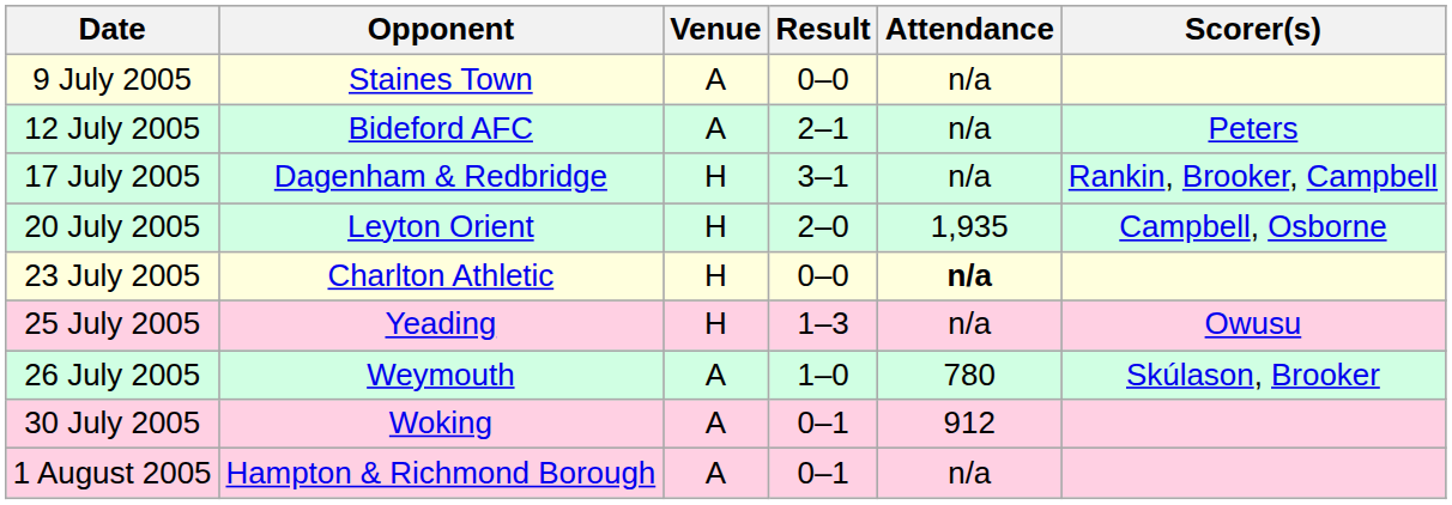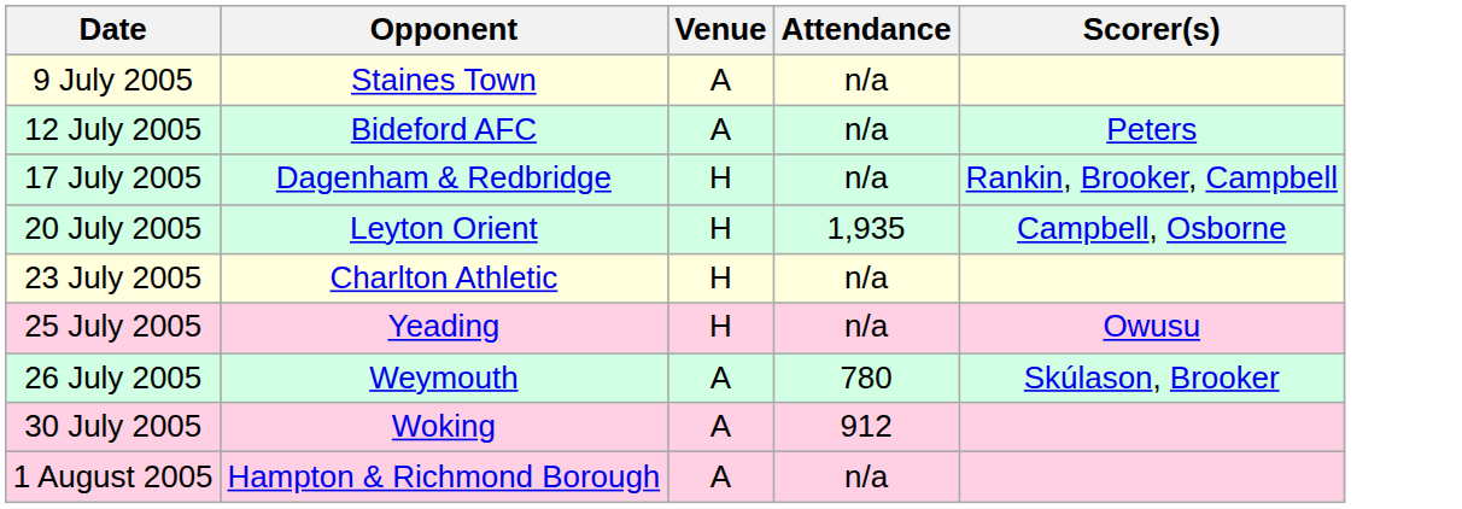 <table class="wikitable sortable" style="text-align:center;">
 <tr>
 <th>Date</th>
 <th>Opponent</th>
 <th>Venue</th>
-<th>Result</th>
 <th>Attendance</th>
 <th>Scorer(s)</th>
 </tr>
 <tr style="background:#ffd;">
 <td>9 July 2005</td>
 <td><a href='#'>Staines Town</a></td>
 <td>A</td>
-<td>0–0</td>
 <td>n/a</td>
 <td></td>
 </tr>
 <tr style="background:#d0ffe3;">
 <td>12 July 2005</td>
 <td><a href='#'>Bideford AFC</a></td>
 <td>A</td>
-<td>2–1</td>
 <td>n/a</td>
 <td><a href='#'>Peters</a></td>
 </tr>
 <tr style="background:#d0ffe3;">
 <td>17 July 2005</td>
 <td><a href='#'>Dagenham & Redbridge</a></td>
 <td>H</td>
-<td>3–1</td>
 <td>n/a</td>
 <td><a href='#'>Rankin</a>, <a href='#'>Brooker</a>, <a href='#'>Campbell</a></td>
 </tr>
 <tr style="background:#d0ffe3;">
 <td>20 July 2005</td>
 <td><a href='#'>Leyton Orient</a></td>
 <td>H</td>
-<td>2–0</td>
 <td>1,935</td>
 <td><a href='#'>Campbell</a>, <a href='#'>Osborne</a></td>
 </tr>
 <tr style="background:#ffd;">
 <td>23 July 2005</td>
 <td><a href='#'>Charlton Athletic</a></td>
 <td>H</td>
-<td>0–0</td>
-<td><strong>n/a</strong></td>
+<td>n/a</td>
 <td></td>
 </tr>
 <tr style="background:#ffd0e3;">
 <td>25 July 2005</td>
 <td><a href='#'>Yeading</a></td>
 <td>H</td>
-<td>1–3</td>
 <td>n/a</td>
 <td><a href='#'>Owusu</a></td>
 </tr>
 <tr style="background:#d0ffe3;">
 <td>26 July 2005</td>
 <td><a href='#'>Weymouth</a></td>
 <td>A</td>
-<td>1–0</td>
 <td>780</td>
 <td><a href='#'>Skúlason</a>, <a href='#'>Brooker</a></td>
 </tr>
 <tr style="background:#ffd0e3;">
 <td>30 July 2005</td>
 <td><a href='#'>Woking</a></td>
 <td>A</td>
-<td>0–1</td>
 <td>912</td>
 <td></td>
 </tr>
 <tr style="background:#ffd0e3;">
 <td>1 August 2005</td>
 <td><a href='#'>Hampton & Richmond Borough</a></td>
 <td>A</td>
-<td>0–1</td>
 <td>n/a</td>
 <td></td>
 </tr>
 </table>
